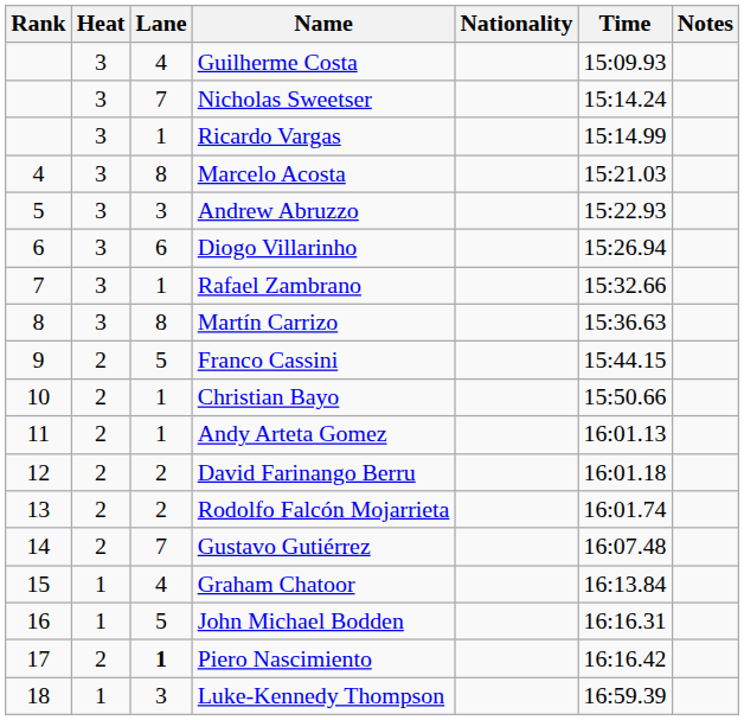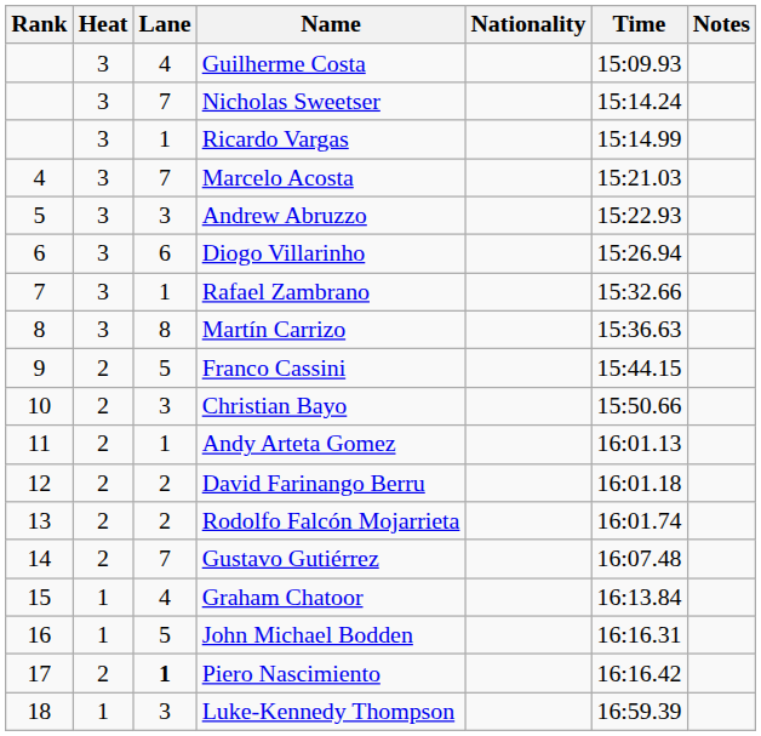 <table class="wikitable sortable" style="text-align:center">
 <tr>
 <th>Rank</th>
 <th>Heat</th>
 <th>Lane</th>
 <th>Name</th>
 <th>Nationality</th>
 <th>Time</th>
 <th>Notes</th>
 </tr>
 <tr>
 <td></td>
 <td>3</td>
 <td>4</td>
 <td align=left><a href='#'>Guilherme Costa</a></td>
 <td align=left></td>
 <td>15:09.93</td>
 <td></td>
 </tr>
 <tr>
 <td></td>
 <td>3</td>
 <td>7</td>
 <td align=left><a href='#'>Nicholas Sweetser</a></td>
 <td align=left></td>
 <td>15:14.24</td>
 <td></td>
 </tr>
 <tr>
 <td></td>
 <td>3</td>
 <td>1</td>
 <td align=left><a href='#'>Ricardo Vargas</a></td>
 <td align=left></td>
 <td>15:14.99</td>
 <td></td>
 </tr>
 <tr>
 <td>4</td>
 <td>3</td>
-<td>8</td>
+<td>7</td>
 <td align=left><a href='#'>Marcelo Acosta</a></td>
 <td align=left></td>
 <td>15:21.03</td>
 <td></td>
 </tr>
 <tr>
 <td>5</td>
 <td>3</td>
 <td>3</td>
 <td align=left><a href='#'>Andrew Abruzzo</a></td>
 <td align=left></td>
 <td>15:22.93</td>
 <td></td>
 </tr>
 <tr>
 <td>6</td>
 <td>3</td>
 <td>6</td>
 <td align=left><a href='#'>Diogo Villarinho</a></td>
 <td align=left></td>
 <td>15:26.94</td>
 <td></td>
 </tr>
 <tr>
 <td>7</td>
 <td>3</td>
 <td>1</td>
 <td align=left><a href='#'>Rafael Zambrano</a></td>
 <td align=left></td>
 <td>15:32.66</td>
 <td></td>
 </tr>
 <tr>
 <td>8</td>
 <td>3</td>
 <td>8</td>
 <td align=left><a href='#'>Martín Carrizo</a></td>
 <td align=left></td>
 <td>15:36.63</td>
 <td></td>
 </tr>
 <tr>
 <td>9</td>
 <td>2</td>
 <td>5</td>
 <td align=left><a href='#'>Franco Cassini</a></td>
 <td align=left></td>
 <td>15:44.15</td>
 <td></td>
 </tr>
 <tr>
 <td>10</td>
 <td>2</td>
-<td>1</td>
+<td>3</td>
 <td align=left><a href='#'>Christian Bayo</a></td>
 <td align=left></td>
 <td>15:50.66</td>
 <td></td>
 </tr>
 <tr>
 <td>11</td>
 <td>2</td>
 <td>1</td>
 <td align=left><a href='#'>Andy Arteta Gomez</a></td>
 <td align=left></td>
 <td>16:01.13</td>
 <td></td>
 </tr>
 <tr>
 <td>12</td>
 <td>2</td>
 <td>2</td>
 <td align=left><a href='#'>David Farinango Berru</a></td>
 <td align=left></td>
 <td>16:01.18</td>
 <td></td>
 </tr>
 <tr>
 <td>13</td>
 <td>2</td>
 <td>2</td>
 <td align=left><a href='#'>Rodolfo Falcón Mojarrieta</a></td>
 <td align=left></td>
 <td>16:01.74</td>
 <td></td>
 </tr>
 <tr>
 <td>14</td>
 <td>2</td>
 <td>7</td>
 <td align=left><a href='#'>Gustavo Gutiérrez</a></td>
 <td align=left></td>
 <td>16:07.48</td>
 <td></td>
 </tr>
 <tr>
 <td>15</td>
 <td>1</td>
 <td>4</td>
 <td align=left><a href='#'>Graham Chatoor</a></td>
 <td align=left></td>
 <td>16:13.84</td>
 <td></td>
 </tr>
 <tr>
 <td>16</td>
 <td>1</td>
 <td>5</td>
 <td align=left><a href='#'>John Michael Bodden</a></td>
 <td align=left></td>
 <td>16:16.31</td>
 <td></td>
 </tr>
 <tr>
 <td>17</td>
 <td>2</td>
 <td><strong>1</strong></td>
 <td align=left><a href='#'>Piero Nascimiento</a></td>
 <td align=left></td>
 <td>16:16.42</td>
 <td></td>
 </tr>
 <tr>
 <td>18</td>
 <td>1</td>
 <td>3</td>
 <td align=left><a href='#'>Luke-Kennedy Thompson</a></td>
 <td align=left></td>
 <td>16:59.39</td>
 <td></td>
 </tr>
 </table>
